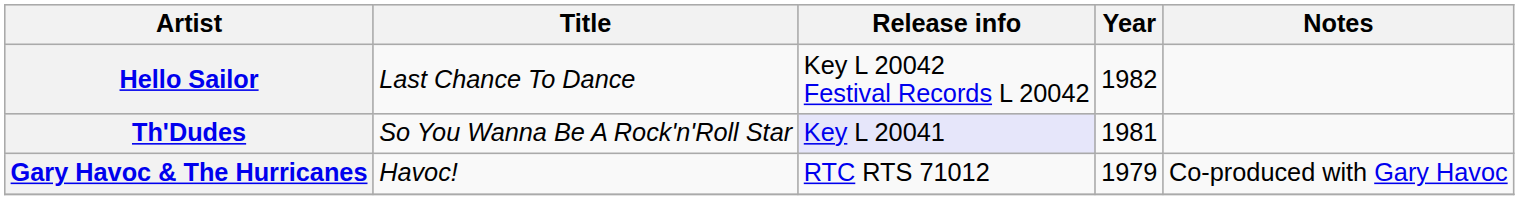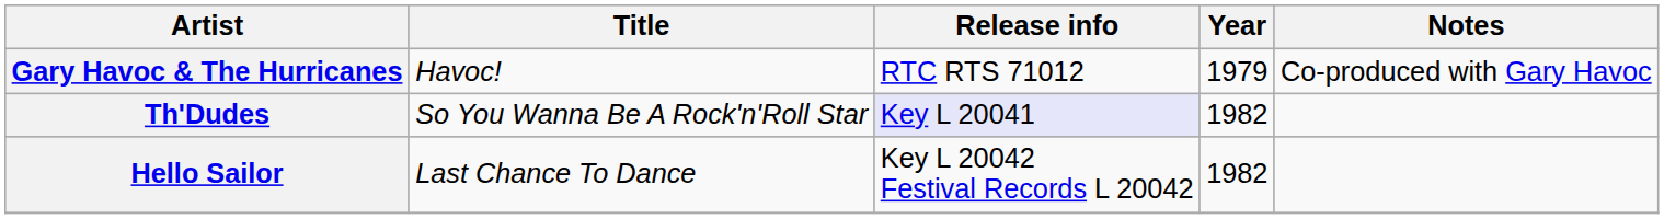 <table class="wikitable plainrowheaders sortable">
 <tr>
 <th scope="col">Artist</th>
 <th scope="col">Title</th>
 <th scope="col">Release info</th>
 <th scope="col">Year</th>
 <th scope="col" class="unsortable">Notes</th>
 </tr>
 <tr>
+<th scope="row"><a href='#'>Gary Havoc & The Hurricanes</a></th>
+<td><em>Havoc!</em></td>
+<td><a href='#'>RTC</a> RTS 71012</td>
+<td>1979</td>
+<td>Co-produced with <a href='#'>Gary Havoc</a></td>
+</tr>
+<tr>
+<th scope="row"><a href='#'>Th'Dudes</a></th>
+<td><em>So You Wanna Be A Rock'n'Roll Star</em></td>
+<td style="background: lavender;"><a href='#'>Key</a> L 20041</td>
+<td>1982</td>
+<td></td>
+</tr>
+<tr>
 <th scope="row"><a href='#'>Hello Sailor</a></th>
 <td><em>Last Chance To Dance</em></td>
 <td>Key L 20042<br><a href='#'>Festival Records</a> L 20042</td>
 <td>1982</td>
 <td></td>
 </tr>
 <tr>
-<th scope="row"><a href='#'>Th'Dudes</a></th>
-<td><em>So You Wanna Be A Rock'n'Roll Star</em></td>
-<td style="background: lavender;"><a href='#'>Key</a> L 20041</td>
-<td>1981</td>
-<td></td>
-</tr>
-<tr>
-<th scope="row"><a href='#'>Gary Havoc & The Hurricanes</a></th>
-<td><em>Havoc!</em></td>
-<td><a href='#'>RTC</a> RTS 71012</td>
-<td>1979</td>
-<td>Co-produced with <a href='#'>Gary Havoc</a></td>
-</tr>
-<tr>
 </tr>
 </table>
